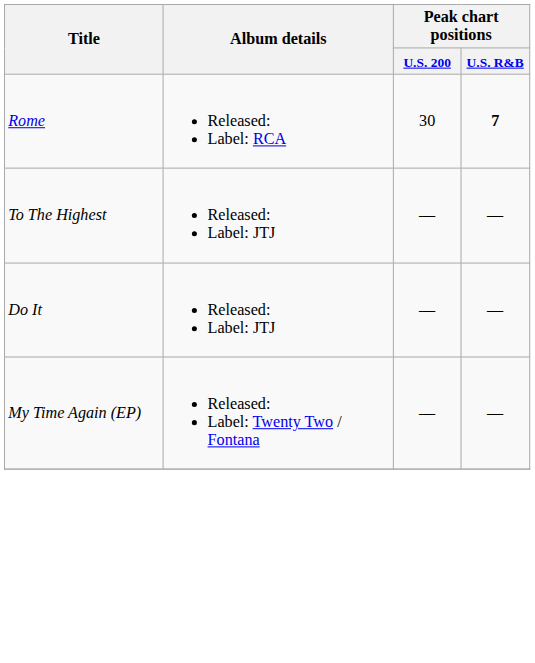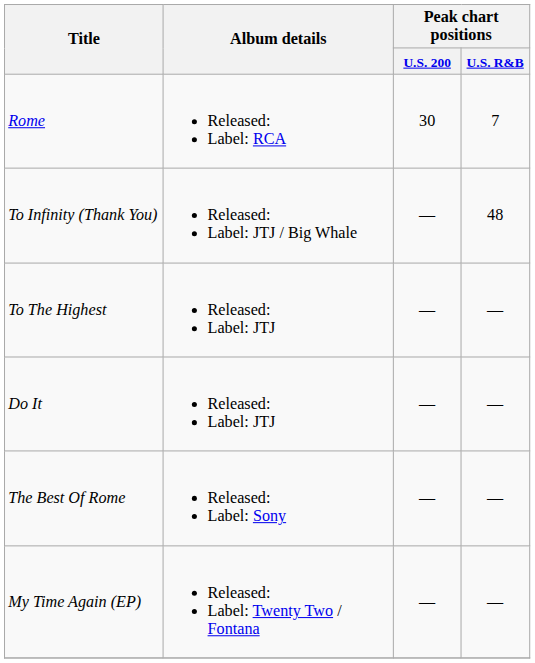 <table class="wikitable">
 <tr>
 <th align=center rowspan=2 width=150>Title</th>
 <th align=center rowspan=2 width=220>Album details</th>
 <th align=center colspan=2>Peak chart positions</th>
 </tr>
 <tr>
 <th width=60><small><a href='#'>U.S. 200</a></small></th>
 <th width=60><small><a href='#'>U.S. R&B</a></small></th>
 </tr>
 <tr>
 <td align=left valign=center><em><a href='#'>Rome</a></em></td>
 <td align=left valign=top><br><ul><li>Released: </li><li>Label: <a href='#'>RCA</a></li></ul></td>
 <td align=center valign=center>30</td>
-<td align=center valign=center><strong>7</strong></td>
+<td align=center valign=center>7</td>
+</tr>
+<tr>
+<td align=left valign=center><em>To Infinity (Thank You)</em></td>
+<td align=left valign=top><br><ul><li>Released: </li><li>Label: JTJ / Big Whale</li></ul></td>
+<td align=center valign=center>—</td>
+<td align=center valign=center>48</td>
 </tr>
 <tr>
 <td align=left valign=center><em>To The Highest</em></td>
 <td align=left valign=top><br><ul><li>Released: </li><li>Label: JTJ</li></ul></td>
 <td align=center valign=center>—</td>
 <td align=center valign=center>—</td>
 </tr>
 <tr>
 <td align=left valign=center><em>Do It</em></td>
 <td align=left valign=top><br><ul><li>Released: </li><li>Label: JTJ</li></ul></td>
 <td align=center valign=center>—</td>
 <td align=center valign=center>—</td>
 </tr>
 <tr>
+<td align=left valign=center><em>The Best Of Rome</em></td>
+<td align=left valign=top><br><ul><li>Released: </li><li>Label: <a href='#'>Sony</a></li></ul></td>
+<td align=center valign=center>—</td>
+<td align=center valign=center>—</td>
+</tr>
+<tr>
 <td align=left valign=center><em>My Time Again (EP)</em></td>
 <td align=left valign=top><br><ul><li>Released: </li><li>Label: <a href='#'>Twenty Two</a> / <a href='#'>Fontana</a></li></ul></td>
 <td align=center valign=center>—</td>
 <td align=center valign=center>—</td>
 </tr>
 <tr>
 </tr>
 </table>
